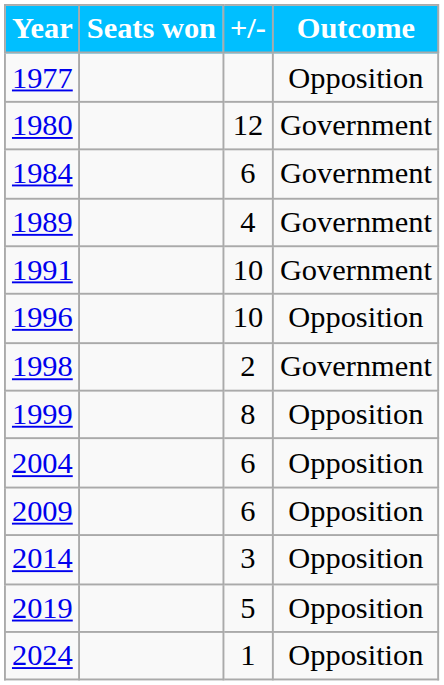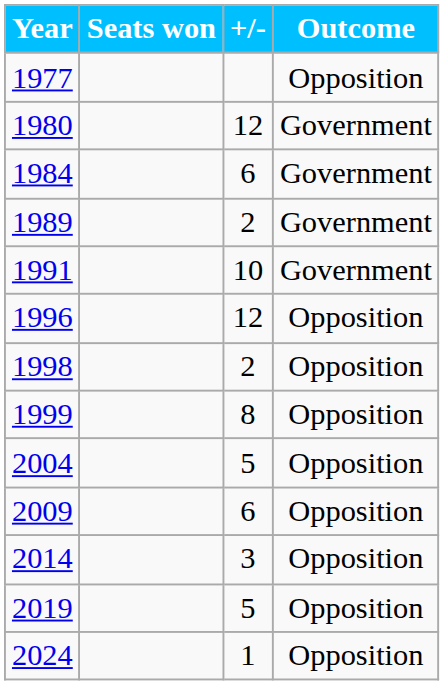 <table class="wikitable sortable" style="font-size: x-big;">
 <tr>
 <th style="background-color:#00BFFF; color:white">Year</th>
 <th style="background-color:#00BFFF; color:white">Seats won</th>
 <th style="background-color:#00BFFF; color:white">+/-</th>
 <th style="background-color:#00BFFF; color:white">Outcome</th>
 </tr>
 <tr style="text-align:center;">
 <td><a href='#'>1977</a></td>
 <td></td>
 <td></td>
 <td>Opposition</td>
 </tr>
 <tr style="text-align:center;">
 <td><a href='#'>1980</a></td>
 <td></td>
 <td> 12</td>
 <td>Government</td>
 </tr>
 <tr style="text-align:center;">
 <td><a href='#'>1984</a></td>
 <td></td>
 <td> 6</td>
 <td>Government</td>
 </tr>
 <tr style="text-align:center;">
 <td><a href='#'>1989</a></td>
 <td></td>
-<td> 4</td>
+<td> 2</td>
 <td>Government</td>
 </tr>
 <tr style="text-align:center;">
 <td><a href='#'>1991</a></td>
 <td></td>
 <td> 10</td>
 <td>Government</td>
 </tr>
 <tr style="text-align:center;">
 <td><a href='#'>1996</a></td>
 <td></td>
-<td> 10</td>
+<td> 12</td>
 <td>Opposition</td>
 </tr>
 <tr style="text-align:center;">
 <td><a href='#'>1998</a></td>
 <td></td>
 <td> 2</td>
-<td>Government</td>
+<td>Opposition</td>
 </tr>
 <tr style="text-align:center;">
 <td><a href='#'>1999</a></td>
 <td></td>
 <td> 8</td>
 <td>Opposition</td>
 </tr>
 <tr style="text-align:center;">
 <td><a href='#'>2004</a></td>
 <td></td>
-<td> 6</td>
+<td> 5</td>
 <td>Opposition</td>
 </tr>
 <tr style="text-align:center;">
 <td><a href='#'>2009</a></td>
 <td></td>
 <td> 6</td>
 <td>Opposition</td>
 </tr>
 <tr style="text-align:center;">
 <td><a href='#'>2014</a></td>
 <td></td>
 <td> 3</td>
 <td>Opposition</td>
 </tr>
 <tr style="text-align:center;">
 <td><a href='#'>2019</a></td>
 <td></td>
 <td>5</td>
 <td>Opposition</td>
 </tr>
 <tr style="text-align:center;">
 <td><a href='#'>2024</a></td>
 <td></td>
 <td>1</td>
 <td>Opposition</td>
 </tr>
 </table>
